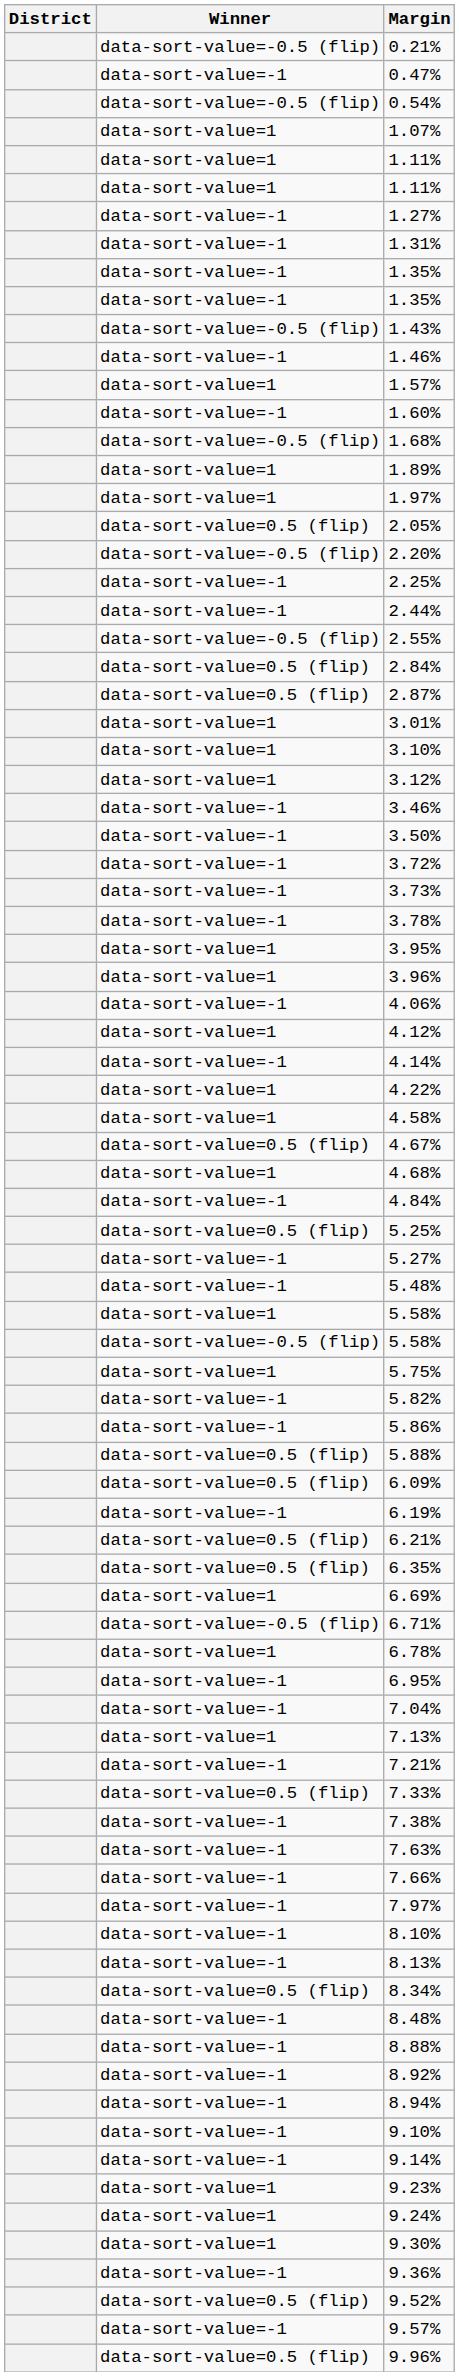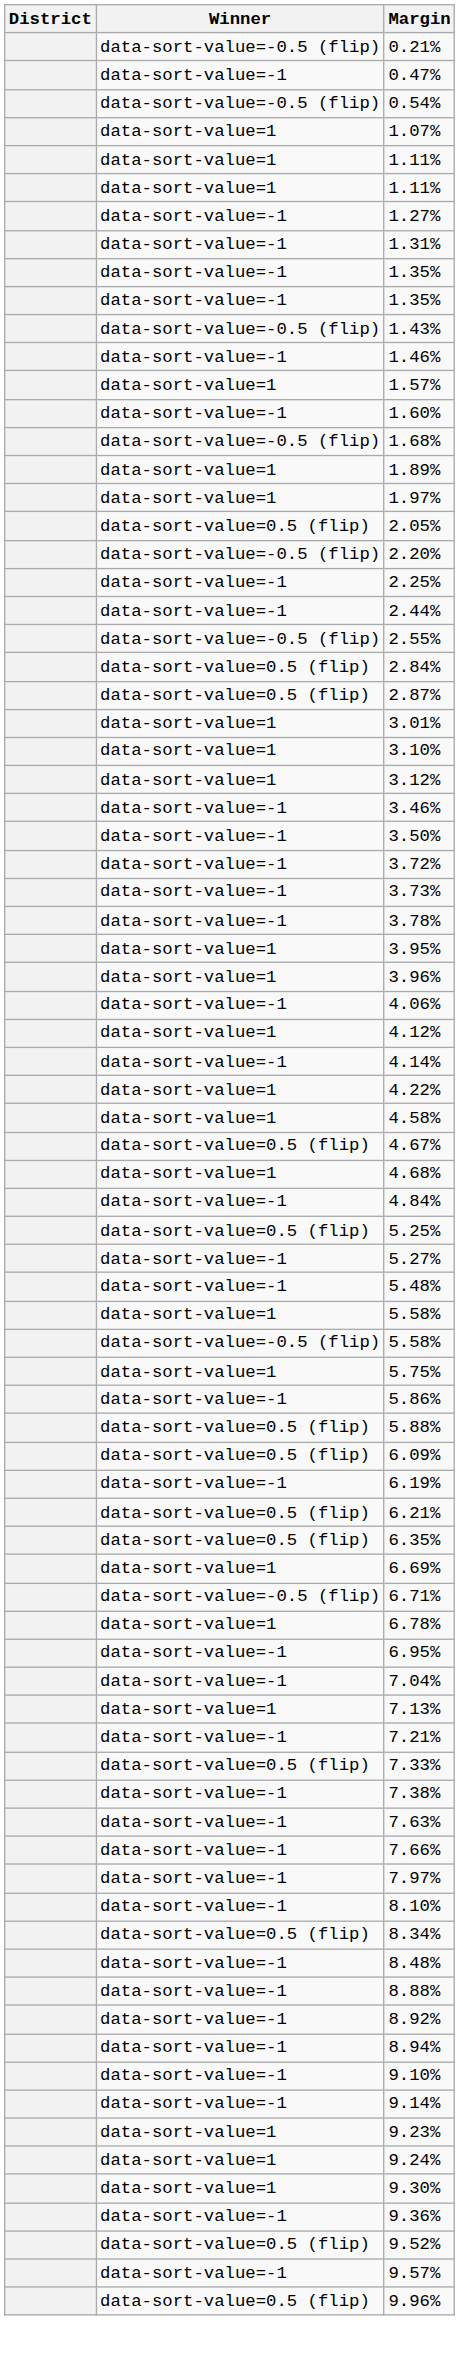 <table class="wikitable sortable mw-collapsible mw-collapsed">
 <tr>
 <th>District</th>
 <th>Winner</th>
 <th>Margin</th>
 </tr>
 <tr>
 <th></th>
 <td>data-sort-value=-0.5  (flip)</td>
 <td>0.21%</td>
 </tr>
 <tr>
 <th></th>
 <td>data-sort-value=-1 </td>
 <td>0.47%</td>
 </tr>
 <tr>
 <th></th>
 <td>data-sort-value=-0.5  (flip)</td>
 <td>0.54%</td>
 </tr>
 <tr>
 <th></th>
 <td>data-sort-value=1 </td>
 <td>1.07%</td>
 </tr>
 <tr>
 <th></th>
 <td>data-sort-value=1 </td>
 <td>1.11%</td>
 </tr>
 <tr>
 <th></th>
 <td>data-sort-value=1 </td>
 <td>1.11%</td>
 </tr>
 <tr>
 <th></th>
 <td>data-sort-value=-1 </td>
 <td>1.27%</td>
 </tr>
 <tr>
 <th></th>
 <td>data-sort-value=-1 </td>
 <td>1.31%</td>
 </tr>
 <tr>
 <th></th>
 <td>data-sort-value=-1 </td>
 <td>1.35%</td>
 </tr>
 <tr>
 <th></th>
 <td>data-sort-value=-1 </td>
 <td>1.35%</td>
 </tr>
 <tr>
 <th></th>
 <td>data-sort-value=-0.5  (flip)</td>
 <td>1.43%</td>
 </tr>
 <tr>
 <th></th>
 <td>data-sort-value=-1 </td>
 <td>1.46%</td>
 </tr>
 <tr>
 <th></th>
 <td>data-sort-value=1 </td>
 <td>1.57%</td>
 </tr>
 <tr>
 <th></th>
 <td>data-sort-value=-1 </td>
 <td>1.60%</td>
 </tr>
 <tr>
 <th></th>
 <td>data-sort-value=-0.5  (flip)</td>
 <td>1.68%</td>
 </tr>
 <tr>
 <th></th>
 <td>data-sort-value=1 </td>
 <td>1.89%</td>
 </tr>
 <tr>
 <th></th>
 <td>data-sort-value=1 </td>
 <td>1.97%</td>
 </tr>
 <tr>
 <th></th>
 <td>data-sort-value=0.5  (flip)</td>
 <td>2.05%</td>
 </tr>
 <tr>
 <th></th>
 <td>data-sort-value=-0.5  (flip)</td>
 <td>2.20%</td>
 </tr>
 <tr>
 <th></th>
 <td>data-sort-value=-1 </td>
 <td>2.25%</td>
 </tr>
 <tr>
 <th></th>
 <td>data-sort-value=-1 </td>
 <td>2.44%</td>
 </tr>
 <tr>
 <th></th>
 <td>data-sort-value=-0.5  (flip)</td>
 <td>2.55%</td>
 </tr>
 <tr>
 <th></th>
 <td>data-sort-value=0.5  (flip)</td>
 <td>2.84%</td>
 </tr>
 <tr>
 <th></th>
 <td>data-sort-value=0.5  (flip)</td>
 <td>2.87%</td>
 </tr>
 <tr>
 <th></th>
 <td>data-sort-value=1 </td>
 <td>3.01%</td>
 </tr>
 <tr>
 <th></th>
 <td>data-sort-value=1 </td>
 <td>3.10%</td>
 </tr>
 <tr>
 <th></th>
 <td>data-sort-value=1 </td>
 <td>3.12%</td>
 </tr>
 <tr>
 <th></th>
 <td>data-sort-value=-1 </td>
 <td>3.46%</td>
 </tr>
 <tr>
 <th></th>
 <td>data-sort-value=-1 </td>
 <td>3.50%</td>
 </tr>
 <tr>
 <th></th>
 <td>data-sort-value=-1 </td>
 <td>3.72%</td>
 </tr>
 <tr>
 <th></th>
 <td>data-sort-value=-1 </td>
 <td>3.73%</td>
 </tr>
 <tr>
 <th></th>
 <td>data-sort-value=-1 </td>
 <td>3.78%</td>
 </tr>
 <tr>
 <th></th>
 <td>data-sort-value=1 </td>
 <td>3.95%</td>
 </tr>
 <tr>
 <th></th>
 <td>data-sort-value=1 </td>
 <td>3.96%</td>
 </tr>
 <tr>
 <th></th>
 <td>data-sort-value=-1 </td>
 <td>4.06%</td>
 </tr>
 <tr>
 <th></th>
 <td>data-sort-value=1 </td>
 <td>4.12%</td>
 </tr>
 <tr>
 <th></th>
 <td>data-sort-value=-1 </td>
 <td>4.14%</td>
 </tr>
 <tr>
 <th></th>
 <td>data-sort-value=1 </td>
 <td>4.22%</td>
 </tr>
 <tr>
 <th></th>
 <td>data-sort-value=1 </td>
 <td>4.58%</td>
 </tr>
 <tr>
 <th></th>
 <td>data-sort-value=0.5  (flip)</td>
 <td>4.67%</td>
 </tr>
 <tr>
 <th></th>
 <td>data-sort-value=1 </td>
 <td>4.68%</td>
 </tr>
 <tr>
 <th></th>
 <td>data-sort-value=-1 </td>
 <td>4.84%</td>
 </tr>
 <tr>
 <th></th>
 <td>data-sort-value=0.5  (flip)</td>
 <td>5.25%</td>
 </tr>
 <tr>
 <th></th>
 <td>data-sort-value=-1 </td>
 <td>5.27%</td>
 </tr>
 <tr>
 <th></th>
 <td>data-sort-value=-1 </td>
 <td>5.48%</td>
 </tr>
 <tr>
 <th></th>
 <td>data-sort-value=1 </td>
 <td>5.58%</td>
 </tr>
 <tr>
 <th></th>
 <td>data-sort-value=-0.5  (flip)</td>
 <td>5.58%</td>
 </tr>
 <tr>
 <th></th>
 <td>data-sort-value=1 </td>
 <td>5.75%</td>
 </tr>
 <tr>
 <th></th>
 <td>data-sort-value=-1 </td>
-<td>5.82%</td>
-</tr>
-<tr>
-<th></th>
-<td>data-sort-value=-1 </td>
 <td>5.86%</td>
 </tr>
 <tr>
 <th></th>
 <td>data-sort-value=0.5  (flip)</td>
 <td>5.88%</td>
 </tr>
 <tr>
 <th></th>
 <td>data-sort-value=0.5  (flip)</td>
 <td>6.09%</td>
 </tr>
 <tr>
 <th></th>
 <td>data-sort-value=-1 </td>
 <td>6.19%</td>
 </tr>
 <tr>
 <th></th>
 <td>data-sort-value=0.5  (flip)</td>
 <td>6.21%</td>
 </tr>
 <tr>
 <th></th>
 <td>data-sort-value=0.5  (flip)</td>
 <td>6.35%</td>
 </tr>
 <tr>
 <th></th>
 <td>data-sort-value=1 </td>
 <td>6.69%</td>
 </tr>
 <tr>
 <th></th>
 <td>data-sort-value=-0.5  (flip)</td>
 <td>6.71%</td>
 </tr>
 <tr>
 <th></th>
 <td>data-sort-value=1 </td>
 <td>6.78%</td>
 </tr>
 <tr>
 <th></th>
 <td>data-sort-value=-1 </td>
 <td>6.95%</td>
 </tr>
 <tr>
 <th></th>
 <td>data-sort-value=-1 </td>
 <td>7.04%</td>
 </tr>
 <tr>
 <th></th>
 <td>data-sort-value=1 </td>
 <td>7.13%</td>
 </tr>
 <tr>
 <th></th>
 <td>data-sort-value=-1 </td>
 <td>7.21%</td>
 </tr>
 <tr>
 <th></th>
 <td>data-sort-value=0.5  (flip)</td>
 <td>7.33%</td>
 </tr>
 <tr>
 <th></th>
 <td>data-sort-value=-1 </td>
 <td>7.38%</td>
 </tr>
 <tr>
 <th></th>
 <td>data-sort-value=-1 </td>
 <td>7.63%</td>
 </tr>
 <tr>
 <th></th>
 <td>data-sort-value=-1 </td>
 <td>7.66%</td>
 </tr>
 <tr>
 <th></th>
 <td>data-sort-value=-1 </td>
 <td>7.97%</td>
 </tr>
 <tr>
 <th></th>
 <td>data-sort-value=-1 </td>
 <td>8.10%</td>
 </tr>
 <tr>
 <th></th>
-<td>data-sort-value=-1 </td>
-<td>8.13%</td>
-</tr>
-<tr>
-<th></th>
 <td>data-sort-value=0.5  (flip)</td>
 <td>8.34%</td>
 </tr>
 <tr>
 <th></th>
 <td>data-sort-value=-1 </td>
 <td>8.48%</td>
 </tr>
 <tr>
 <th></th>
 <td>data-sort-value=-1 </td>
 <td>8.88%</td>
 </tr>
 <tr>
 <th></th>
 <td>data-sort-value=-1 </td>
 <td>8.92%</td>
 </tr>
 <tr>
 <th></th>
 <td>data-sort-value=-1 </td>
 <td>8.94%</td>
 </tr>
 <tr>
 <th></th>
 <td>data-sort-value=-1 </td>
 <td>9.10%</td>
 </tr>
 <tr>
 <th></th>
 <td>data-sort-value=-1 </td>
 <td>9.14%</td>
 </tr>
 <tr>
 <th></th>
 <td>data-sort-value=1 </td>
 <td>9.23%</td>
 </tr>
 <tr>
 <th></th>
 <td>data-sort-value=1 </td>
 <td>9.24%</td>
 </tr>
 <tr>
 <th></th>
 <td>data-sort-value=1 </td>
 <td>9.30%</td>
 </tr>
 <tr>
 <th></th>
 <td>data-sort-value=-1 </td>
 <td>9.36%</td>
 </tr>
 <tr>
 <th></th>
 <td>data-sort-value=0.5  (flip)</td>
 <td>9.52%</td>
 </tr>
 <tr>
 <th></th>
 <td>data-sort-value=-1 </td>
 <td>9.57%</td>
 </tr>
 <tr>
 <th></th>
 <td>data-sort-value=0.5  (flip)</td>
 <td>9.96%</td>
 </tr>
 </table>
